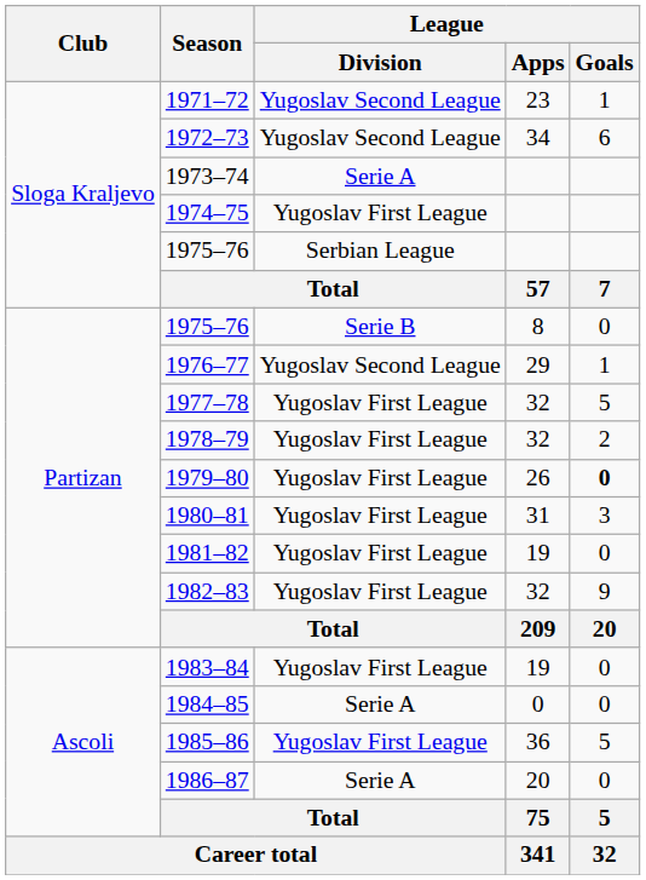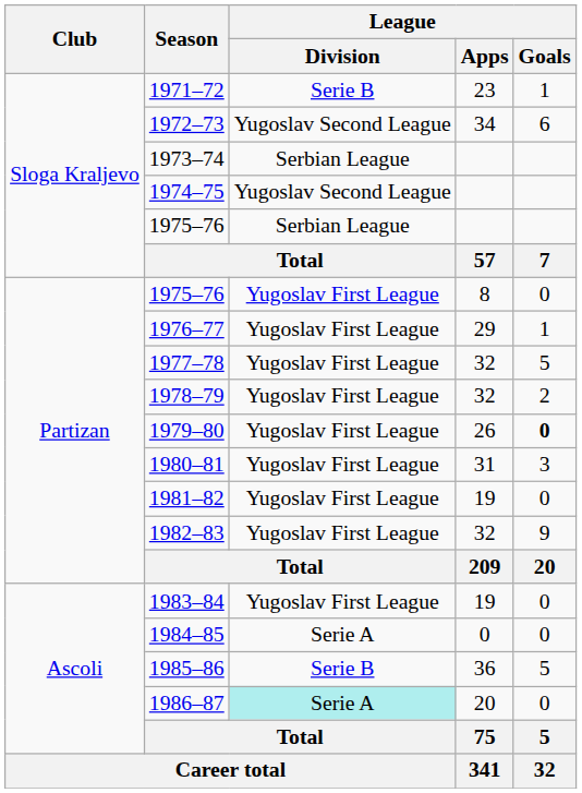 <table class="wikitable" style="text-align:center">
 <tr>
 <th rowspan="2">Club</th>
 <th rowspan="2">Season</th>
 <th colspan="3">League</th>
 </tr>
 <tr>
 <th>Division</th>
 <th>Apps</th>
 <th>Goals</th>
 </tr>
 <tr>
 <td rowspan="6"><a href='#'>Sloga Kraljevo</a></td>
 <td><a href='#'>1971–72</a></td>
-<td><a href='#'>Yugoslav Second League</a></td>
+<td><a href='#'>Serie B</a></td>
 <td>23</td>
 <td>1</td>
 </tr>
 <tr>
 <td><a href='#'>1972–73</a></td>
 <td>Yugoslav Second League</td>
 <td>34</td>
 <td>6</td>
 </tr>
 <tr>
 <td>1973–74</td>
-<td><a href='#'>Serie A</a></td>
+<td>Serbian League</td>
 <td></td>
 <td></td>
 </tr>
 <tr>
 <td><a href='#'>1974–75</a></td>
-<td>Yugoslav First League</td>
+<td>Yugoslav Second League</td>
 <td></td>
 <td></td>
 </tr>
 <tr>
 <td>1975–76</td>
 <td>Serbian League</td>
 <td></td>
 <td></td>
 </tr>
 <tr>
 <th colspan="2">Total</th>
 <th>57</th>
 <th>7</th>
 </tr>
 <tr>
 <td rowspan="9"><a href='#'>Partizan</a></td>
 <td><a href='#'>1975–76</a></td>
-<td><a href='#'>Serie B</a></td>
+<td><a href='#'>Yugoslav First League</a></td>
 <td>8</td>
 <td>0</td>
 </tr>
 <tr>
 <td><a href='#'>1976–77</a></td>
-<td>Yugoslav Second League</td>
+<td>Yugoslav First League</td>
 <td>29</td>
 <td>1</td>
 </tr>
 <tr>
 <td><a href='#'>1977–78</a></td>
 <td>Yugoslav First League</td>
 <td>32</td>
 <td>5</td>
 </tr>
 <tr>
 <td><a href='#'>1978–79</a></td>
 <td>Yugoslav First League</td>
 <td>32</td>
 <td>2</td>
 </tr>
 <tr>
 <td><a href='#'>1979–80</a></td>
 <td>Yugoslav First League</td>
 <td>26</td>
 <td><strong>0</strong></td>
 </tr>
 <tr>
 <td><a href='#'>1980–81</a></td>
 <td>Yugoslav First League</td>
 <td>31</td>
 <td>3</td>
 </tr>
 <tr>
 <td><a href='#'>1981–82</a></td>
 <td>Yugoslav First League</td>
 <td>19</td>
 <td>0</td>
 </tr>
 <tr>
 <td><a href='#'>1982–83</a></td>
 <td>Yugoslav First League</td>
 <td>32</td>
 <td>9</td>
 </tr>
 <tr>
 <th colspan="2">Total</th>
 <th>209</th>
 <th>20</th>
 </tr>
 <tr>
 <td rowspan="5"><a href='#'>Ascoli</a></td>
 <td><a href='#'>1983–84</a></td>
 <td>Yugoslav First League</td>
 <td>19</td>
 <td>0</td>
 </tr>
 <tr>
 <td><a href='#'>1984–85</a></td>
 <td>Serie A</td>
 <td>0</td>
 <td>0</td>
 </tr>
 <tr>
 <td><a href='#'>1985–86</a></td>
-<td><a href='#'>Yugoslav First League</a></td>
+<td><a href='#'>Serie B</a></td>
 <td>36</td>
 <td>5</td>
 </tr>
 <tr>
 <td><a href='#'>1986–87</a></td>
-<td>Serie A</td>
+<td style="background: paleturquoise;">Serie A</td>
 <td>20</td>
 <td>0</td>
 </tr>
 <tr>
 <th colspan="2">Total</th>
 <th>75</th>
 <th>5</th>
 </tr>
 <tr>
 <th colspan="3">Career total</th>
 <th>341</th>
 <th>32</th>
 </tr>
 </table>
